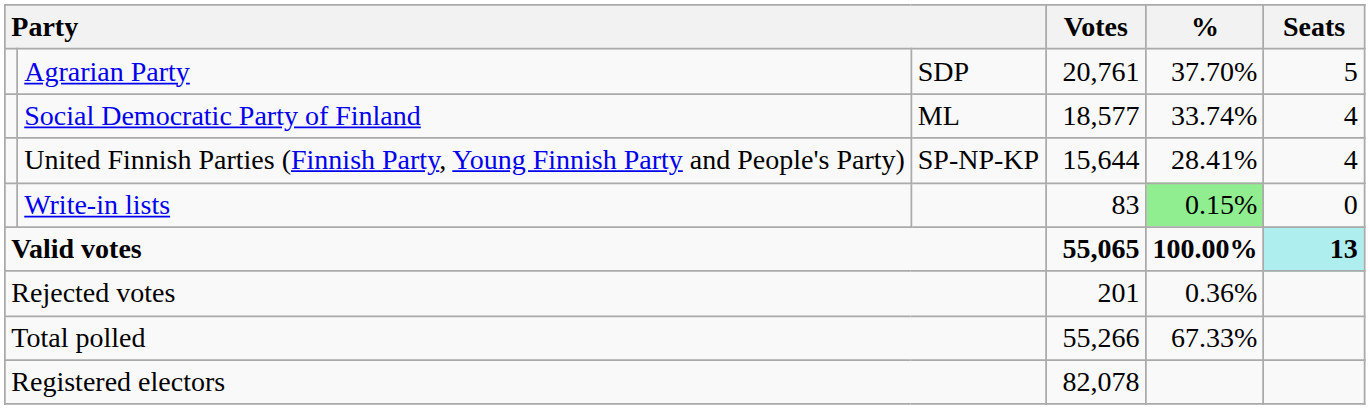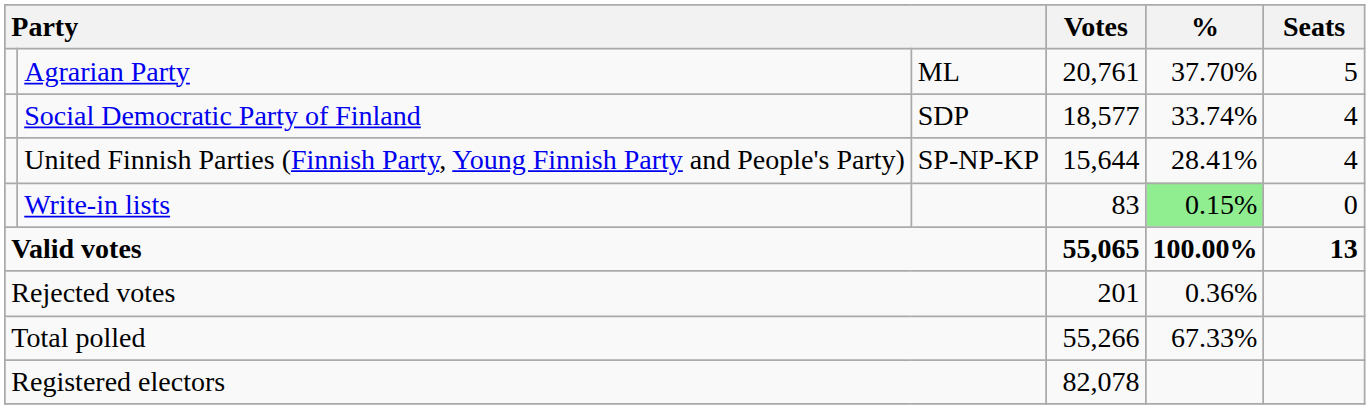 <table class="wikitable" border="1" style="text-align:right;">
 <tr>
 <th style="text-align:left;" colspan=3>Party</th>
 <th align=center width="50">Votes</th>
 <th align=center width="50">%</th>
 <th align=center width="50">Seats</th>
 </tr>
 <tr>
 <td></td>
 <td align=left><a href='#'>Agrarian Party</a></td>
-<td align=left>SDP</td>
+<td align=left>ML</td>
 <td>20,761</td>
 <td>37.70%</td>
 <td>5</td>
 </tr>
 <tr>
 <td></td>
 <td align=left style="white-space: nowrap;"><a href='#'>Social Democratic Party of Finland</a></td>
-<td align=left>ML</td>
+<td align=left>SDP</td>
 <td>18,577</td>
 <td>33.74%</td>
 <td>4</td>
 </tr>
 <tr>
 <td></td>
 <td align=left>United Finnish Parties (<a href='#'>Finnish Party</a>, <a href='#'>Young Finnish Party</a> and People's Party)</td>
 <td align=left>SP-NP-KP</td>
 <td>15,644</td>
 <td>28.41%</td>
 <td>4</td>
 </tr>
 <tr>
 <td></td>
 <td align=left><a href='#'>Write-in lists</a></td>
 <td align=left></td>
 <td>83</td>
 <td style="background: lightgreen;">0.15%</td>
 <td>0</td>
 </tr>
 <tr style="font-weight:bold">
 <td align=left colspan=3>Valid votes</td>
 <td>55,065</td>
 <td>100.00%</td>
-<td style="background: paleturquoise;">13</td>
+<td>13</td>
 </tr>
 <tr>
 <td align=left colspan=3>Rejected votes</td>
 <td>201</td>
 <td>0.36%</td>
 <td></td>
 </tr>
 <tr>
 <td align=left colspan=3>Total polled</td>
 <td>55,266</td>
 <td>67.33%</td>
 <td></td>
 </tr>
 <tr>
 <td align=left colspan=3>Registered electors</td>
 <td>82,078</td>
 <td></td>
 <td></td>
 </tr>
 </table>
